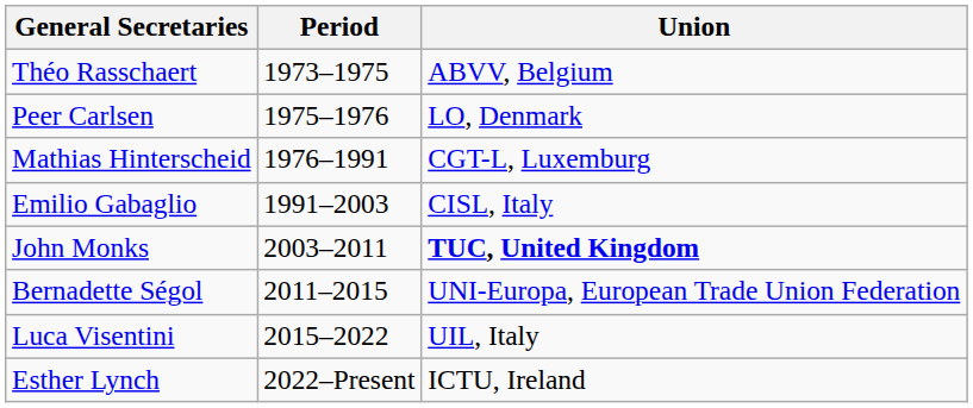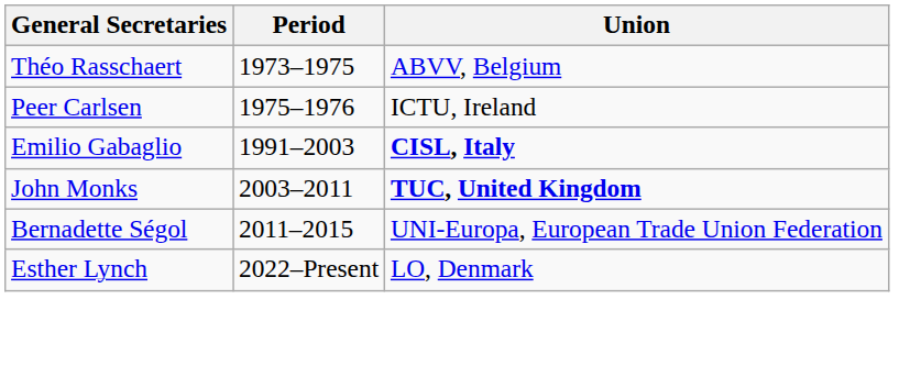 <table class="wikitable">
 <tr>
 <th>General Secretaries</th>
 <th>Period</th>
 <th>Union</th>
 </tr>
 <tr>
 <td><a href='#'>Théo Rasschaert</a></td>
 <td>1973–1975</td>
 <td><a href='#'>ABVV</a>, <a href='#'>Belgium</a></td>
 </tr>
 <tr>
 <td><a href='#'>Peer Carlsen</a></td>
 <td>1975–1976</td>
-<td><a href='#'>LO</a>, <a href='#'>Denmark</a></td>
-</tr>
-<tr>
-<td><a href='#'>Mathias Hinterscheid</a></td>
-<td>1976–1991</td>
-<td><a href='#'>CGT-L</a>, <a href='#'>Luxemburg</a></td>
+<td>ICTU, Ireland</td>
 </tr>
 <tr>
 <td><a href='#'>Emilio Gabaglio</a></td>
 <td>1991–2003</td>
-<td><a href='#'>CISL</a>, <a href='#'>Italy</a></td>
+<td><strong><a href='#'>CISL</a>, <a href='#'>Italy</a></strong></td>
 </tr>
 <tr>
 <td><a href='#'>John Monks</a></td>
 <td>2003–2011</td>
 <td><strong><a href='#'>TUC</a>, <a href='#'>United Kingdom</a></strong></td>
 </tr>
 <tr>
 <td><a href='#'>Bernadette Ségol</a></td>
 <td>2011–2015</td>
 <td><a href='#'>UNI-Europa</a>, <a href='#'>European Trade Union Federation</a></td>
 </tr>
 <tr>
-<td><a href='#'>Luca Visentini</a></td>
-<td>2015–2022</td>
-<td><a href='#'>UIL</a>, Italy</td>
-</tr>
-<tr>
 <td><a href='#'>Esther Lynch</a></td>
 <td>2022–Present</td>
-<td>ICTU, Ireland</td>
+<td><a href='#'>LO</a>, <a href='#'>Denmark</a></td>
 </tr>
 </table>
